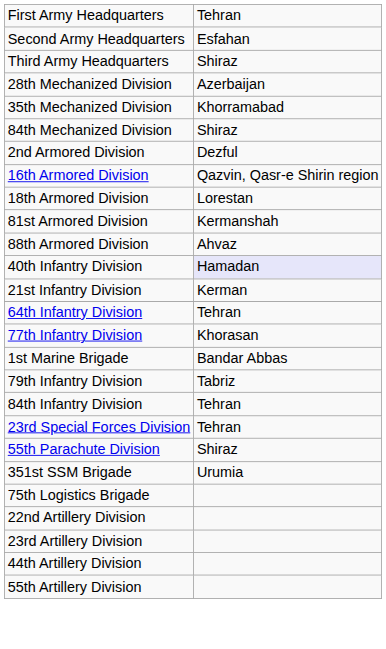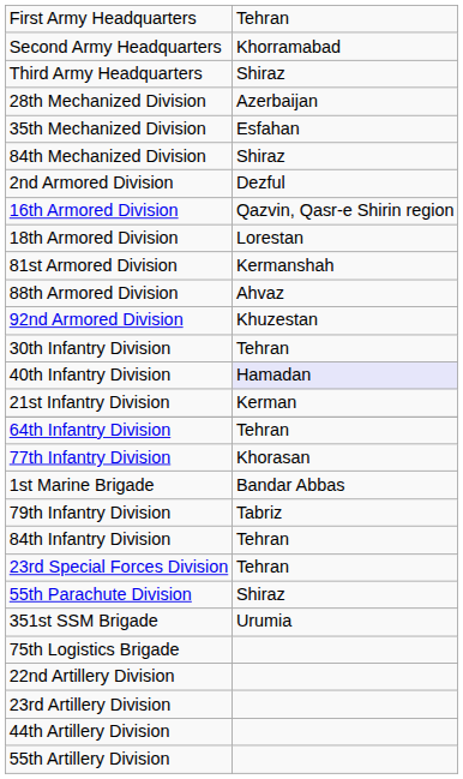 <table class="wikitable">
 <tr>
 <td>First Army Headquarters</td>
 <td>Tehran</td>
 </tr>
 <tr>
 <td>Second Army Headquarters</td>
-<td>Esfahan</td>
+<td>Khorramabad</td>
 </tr>
 <tr>
 <td>Third Army Headquarters</td>
 <td>Shiraz</td>
 </tr>
 <tr>
 <td>28th Mechanized Division</td>
 <td>Azerbaijan</td>
 </tr>
 <tr>
 <td>35th Mechanized Division</td>
-<td>Khorramabad</td>
+<td>Esfahan</td>
 </tr>
 <tr>
 <td>84th Mechanized Division</td>
 <td>Shiraz</td>
 </tr>
 <tr>
 <td>2nd  Armored Division</td>
 <td>Dezful</td>
 </tr>
 <tr>
 <td><a href='#'>16th Armored Division</a></td>
 <td>Qazvin, Qasr-e Shirin region</td>
 </tr>
 <tr>
 <td>18th Armored Division</td>
 <td>Lorestan</td>
 </tr>
 <tr>
 <td>81st Armored Division</td>
 <td>Kermanshah</td>
 </tr>
 <tr>
 <td>88th Armored Division</td>
 <td>Ahvaz</td>
+</tr>
+<tr>
+<td><a href='#'>92nd Armored Division</a></td>
+<td>Khuzestan</td>
+</tr>
+<tr>
+<td>30th Infantry Division</td>
+<td>Tehran</td>
 </tr>
 <tr>
 <td>40th Infantry Division</td>
 <td style="background: lavender;">Hamadan</td>
 </tr>
 <tr>
 <td>21st Infantry Division</td>
 <td>Kerman</td>
 </tr>
 <tr 58th Infantry Division  || Ahvaz>
 </tr>
 <tr>
 <td><a href='#'>64th Infantry Division</a></td>
 <td>Tehran</td>
 </tr>
 <tr>
 <td><a href='#'>77th Infantry Division</a></td>
 <td>Khorasan</td>
 </tr>
 <tr>
 <td>1st Marine Brigade</td>
 <td>Bandar Abbas</td>
 </tr>
 <tr>
 <td>79th Infantry Division</td>
 <td>Tabriz</td>
 </tr>
 <tr>
 <td>84th Infantry Division</td>
 <td>Tehran</td>
 </tr>
 <tr>
 <td><a href='#'>23rd Special Forces Division</a></td>
 <td>Tehran</td>
 </tr>
 <tr>
 <td><a href='#'>55th Parachute Division</a></td>
 <td>Shiraz</td>
 </tr>
 <tr>
 <td>351st SSM Brigade</td>
 <td>Urumia</td>
 </tr>
 <tr>
 <td>75th Logistics Brigade</td>
 <td></td>
 </tr>
 <tr>
 <td>22nd Artillery Division</td>
 <td></td>
 </tr>
 <tr>
 <td>23rd Artillery Division</td>
 <td></td>
 </tr>
 <tr>
 <td>44th Artillery Division</td>
 <td></td>
 </tr>
 <tr>
 <td>55th Artillery Division</td>
 <td></td>
 </tr>
 </table>
